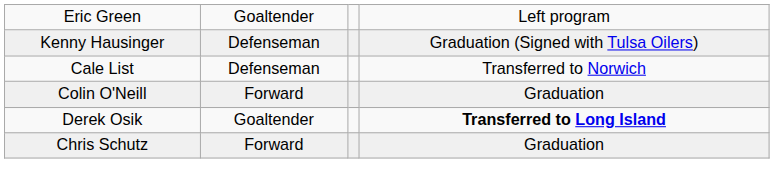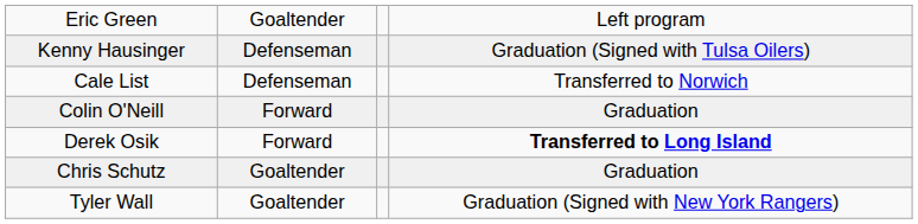 <table class="wikitable" width="60%">
 <tr align="center" bgcolor="">
 <td>Eric Green</td>
 <td>Goaltender</td>
 <td></td>
 <td>Left program</td>
 </tr>
 <tr align="center" bgcolor="f0f0f0">
 <td>Kenny Hausinger</td>
 <td>Defenseman</td>
 <td></td>
 <td>Graduation (Signed with <a href='#'>Tulsa Oilers</a>)</td>
 </tr>
 <tr align="center" bgcolor="">
 <td>Cale List</td>
 <td>Defenseman</td>
 <td></td>
 <td>Transferred to <a href='#'>Norwich</a></td>
 </tr>
 <tr align="center" bgcolor="f0f0f0">
 <td>Colin O'Neill</td>
 <td>Forward</td>
 <td></td>
 <td>Graduation</td>
 </tr>
 <tr align="center" bgcolor="">
 <td>Derek Osik</td>
-<td>Goaltender</td>
+<td>Forward</td>
 <td></td>
 <td><strong>Transferred to <a href='#'>Long Island</a></strong></td>
 </tr>
 <tr align="center" bgcolor="f0f0f0">
 <td>Chris Schutz</td>
-<td>Forward</td>
+<td>Goaltender</td>
 <td></td>
 <td>Graduation</td>
 </tr>
+<tr align="center" bgcolor="">
+<td>Tyler Wall</td>
+<td>Goaltender</td>
+<td></td>
+<td>Graduation (Signed with <a href='#'>New York Rangers</a>)</td>
+</tr>
 </table>
